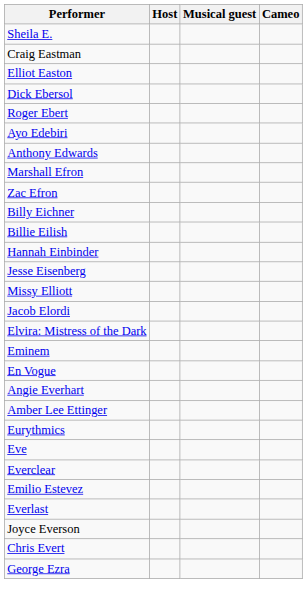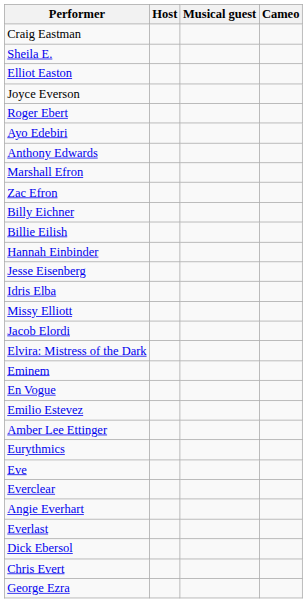 <table class="wikitable sortable">
 <tr>
 <th>Performer</th>
 <th>Host</th>
 <th>Musical guest</th>
 <th>Cameo</th>
 </tr>
 <tr>
+<td>Craig Eastman</td>
+<td style="text-align:center;"></td>
+<td style="text-align:center;"></td>
+<td style="text-align:center;"></td>
+</tr>
+<tr>
 <td><a href='#'>Sheila E.</a></td>
 <td align="center"></td>
 <td align="center"></td>
 <td align="center"></td>
-</tr>
-<tr>
-<td>Craig Eastman</td>
-<td style="text-align:center;"></td>
-<td style="text-align:center;"></td>
-<td style="text-align:center;"></td>
 </tr>
 <tr>
 <td><a href='#'>Elliot Easton</a></td>
 <td style="text-align:center;"></td>
 <td style="text-align:center;"></td>
 <td style="text-align:center;"></td>
 </tr>
 <tr>
-<td><a href='#'>Dick Ebersol</a></td>
-<td align="center"></td>
-<td align="center"></td>
-<td align="center"></td>
+<td>Joyce Everson</td>
+<td style="text-align:center;"></td>
+<td style="text-align:center;"></td>
+<td style="text-align:center;"></td>
 </tr>
 <tr>
 <td><a href='#'>Roger Ebert</a></td>
 <td style="text-align:center;"></td>
 <td style="text-align:center;"></td>
 <td style="text-align:center;"></td>
 </tr>
 <tr>
 <td><a href='#'>Ayo Edebiri</a></td>
 <td style="text-align:center;"></td>
 <td style="text-align:center;"></td>
 <td style="text-align:center;"></td>
 </tr>
 <tr>
 <td><a href='#'>Anthony Edwards</a></td>
 <td style="text-align:center;"></td>
 <td style="text-align:center;"></td>
 <td style="text-align:center;"></td>
 </tr>
 <tr>
 <td><a href='#'>Marshall Efron</a></td>
 <td style="text-align:center;"></td>
 <td style="text-align:center;"></td>
 <td style="text-align:center;"></td>
 </tr>
 <tr>
 <td><a href='#'>Zac Efron</a></td>
 <td style="text-align:center;"></td>
 <td style="text-align:center;"></td>
 <td style="text-align:center;"></td>
 </tr>
 <tr>
 <td><a href='#'>Billy Eichner</a></td>
 <td style="text-align:center;"></td>
 <td style="text-align:center;"></td>
 <td style="text-align:center;"></td>
 </tr>
 <tr>
 <td><a href='#'>Billie Eilish</a></td>
 <td style="text-align:center;"></td>
 <td style="text-align:center;"></td>
 <td style="text-align:center;"></td>
 </tr>
 <tr>
 <td><a href='#'>Hannah Einbinder</a></td>
 <td style="text-align:center;"></td>
 <td style="text-align:center;"></td>
 <td style="text-align:center;"></td>
 </tr>
 <tr>
 <td><a href='#'>Jesse Eisenberg</a></td>
 <td style="text-align:center;"></td>
 <td style="text-align:center;"></td>
 <td style="text-align:center;"></td>
 </tr>
 <tr>
+<td><a href='#'>Idris Elba</a></td>
+<td align="center"></td>
+<td align="center"></td>
+<td align="center"></td>
+</tr>
+<tr>
 <td><a href='#'>Missy Elliott</a></td>
 <td style="text-align:center;"></td>
 <td style="text-align:center;"></td>
 <td style="text-align:center;"></td>
 </tr>
 <tr>
 <td><a href='#'>Jacob Elordi</a></td>
 <td style="text-align:center;"></td>
 <td style="text-align:center;"></td>
 <td style="text-align:center;"></td>
 </tr>
 <tr>
 <td><a href='#'>Elvira: Mistress of the Dark</a></td>
 <td style="text-align:center;"></td>
 <td style="text-align:center;"></td>
 <td style="text-align:center;"></td>
 </tr>
 <tr>
 <td><a href='#'>Eminem</a></td>
 <td style="text-align:center;"></td>
 <td style="text-align:center;"></td>
 <td style="text-align:center;"></td>
 </tr>
 <tr>
 <td><a href='#'>En Vogue</a></td>
 <td style="text-align:center;"></td>
 <td style="text-align:center;"></td>
 <td style="text-align:center;"></td>
 </tr>
 <tr>
-<td><a href='#'>Angie Everhart</a></td>
+<td><a href='#'>Emilio Estevez</a></td>
 <td style="text-align:center;"></td>
 <td style="text-align:center;"></td>
 <td style="text-align:center;"></td>
 </tr>
 <tr>
 <td><a href='#'>Amber Lee Ettinger</a></td>
 <td style="text-align:center;"></td>
 <td style="text-align:center;"></td>
 <td style="text-align:center;"></td>
 </tr>
 <tr>
 <td><a href='#'>Eurythmics</a></td>
 <td style="text-align:center;"></td>
 <td style="text-align:center;"></td>
 <td style="text-align:center;"></td>
 </tr>
 <tr>
 <td><a href='#'>Eve</a></td>
 <td style="text-align:center;"></td>
 <td style="text-align:center;"></td>
 <td style="text-align:center;"></td>
 </tr>
 <tr>
 <td><a href='#'>Everclear</a></td>
 <td style="text-align:center;"></td>
 <td style="text-align:center;"></td>
 <td style="text-align:center;"></td>
 </tr>
 <tr>
-<td><a href='#'>Emilio Estevez</a></td>
+<td><a href='#'>Angie Everhart</a></td>
 <td style="text-align:center;"></td>
 <td style="text-align:center;"></td>
 <td style="text-align:center;"></td>
 </tr>
 <tr>
 <td><a href='#'>Everlast</a></td>
 <td style="text-align:center;"></td>
 <td style="text-align:center;"></td>
 <td style="text-align:center;"></td>
 </tr>
 <tr>
-<td>Joyce Everson</td>
-<td style="text-align:center;"></td>
-<td style="text-align:center;"></td>
-<td style="text-align:center;"></td>
+<td><a href='#'>Dick Ebersol</a></td>
+<td align="center"></td>
+<td align="center"></td>
+<td align="center"></td>
 </tr>
 <tr>
 <td><a href='#'>Chris Evert</a></td>
 <td style="text-align:center;"></td>
 <td style="text-align:center;"></td>
 <td style="text-align:center;"></td>
 </tr>
 <tr>
 <td><a href='#'>George Ezra</a></td>
 <td style="text-align:center;"></td>
 <td style="text-align:center;"></td>
 <td style="text-align:center;"></td>
 </tr>
 </table>
